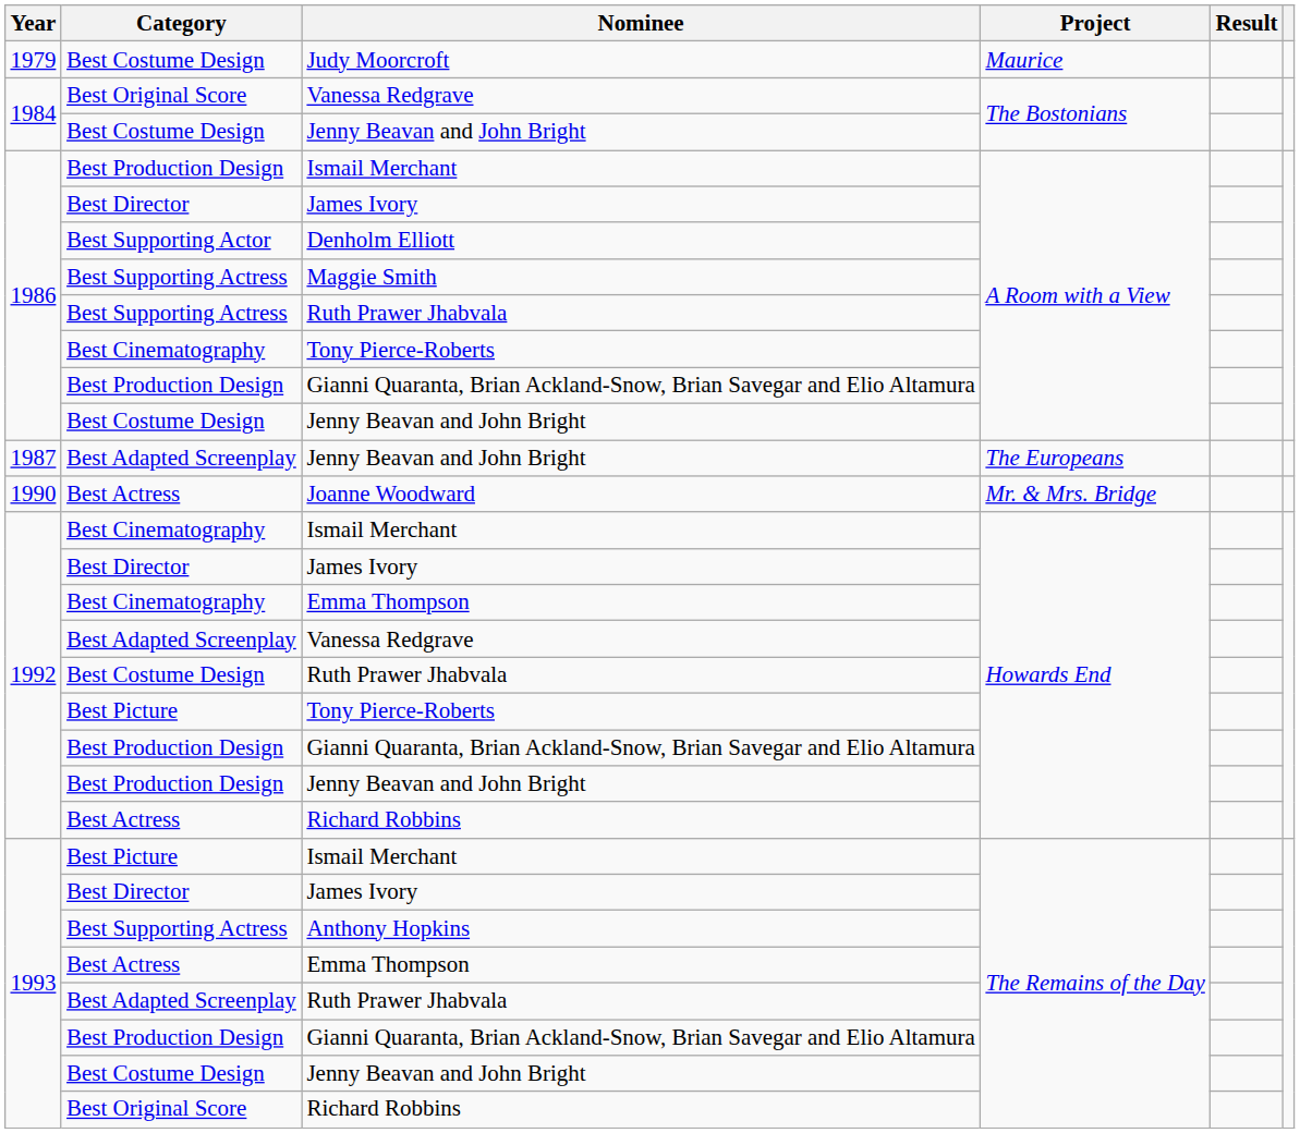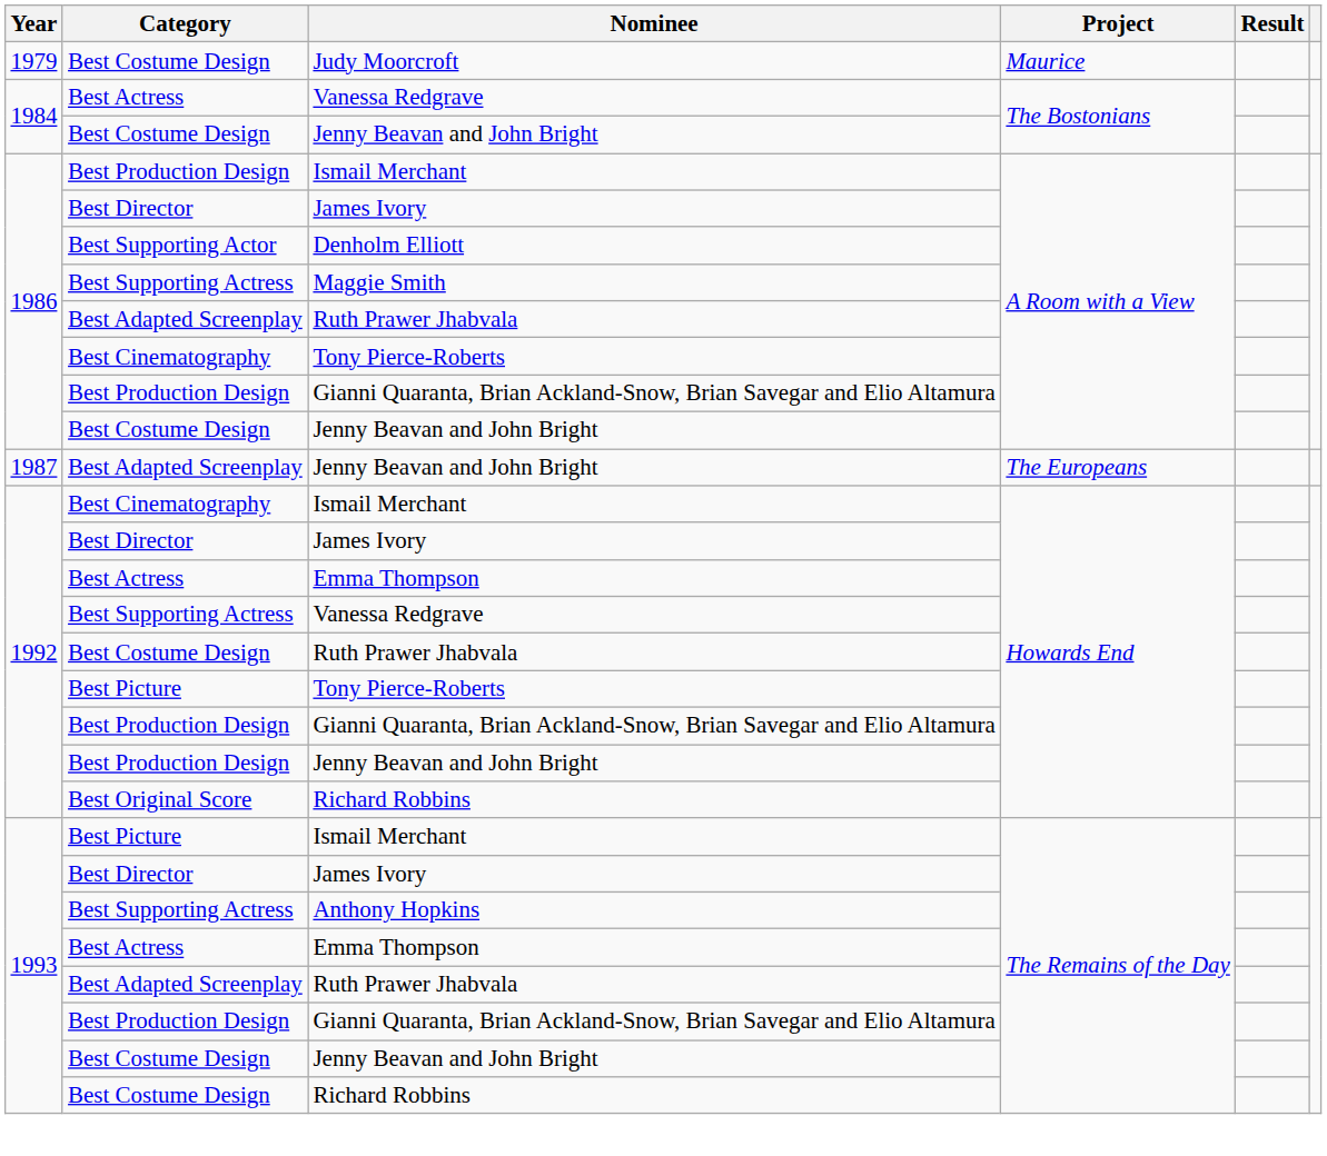 <table class="wikitable unsortable">
 <tr>
 <th>Year</th>
 <th>Category</th>
 <th>Nominee</th>
 <th>Project</th>
 <th>Result</th>
 <th></th>
 </tr>
 <tr>
 <td><a href='#'>1979</a></td>
 <td><a href='#'>Best Costume Design</a></td>
 <td><a href='#'>Judy Moorcroft</a></td>
 <td><em><a href='#'>Maurice</a></em></td>
 <td></td>
 <td></td>
 </tr>
 <tr>
 <td rowspan=2><a href='#'>1984</a></td>
-<td><a href='#'>Best Original Score</a></td>
+<td><a href='#'>Best Actress</a></td>
 <td><a href='#'>Vanessa Redgrave</a></td>
 <td rowspan=2><em><a href='#'>The Bostonians</a></em></td>
 <td></td>
 <td rowspan=2></td>
 </tr>
 <tr>
 <td><a href='#'>Best Costume Design</a></td>
 <td><a href='#'>Jenny Beavan</a> and <a href='#'>John Bright</a></td>
 <td></td>
 </tr>
 <tr>
 <td rowspan=8><a href='#'>1986</a></td>
 <td><a href='#'>Best Production Design</a></td>
 <td><a href='#'>Ismail Merchant</a></td>
 <td rowspan=8><em><a href='#'>A Room with a View</a></em></td>
 <td></td>
 <td rowspan=8></td>
 </tr>
 <tr>
 <td><a href='#'>Best Director</a></td>
 <td><a href='#'>James Ivory</a></td>
 <td></td>
 </tr>
 <tr>
 <td><a href='#'>Best Supporting Actor</a></td>
 <td><a href='#'>Denholm Elliott</a></td>
 <td></td>
 </tr>
 <tr>
 <td><a href='#'>Best Supporting Actress</a></td>
 <td><a href='#'>Maggie Smith</a></td>
 <td></td>
 </tr>
 <tr>
-<td><a href='#'>Best Supporting Actress</a></td>
+<td><a href='#'>Best Adapted Screenplay</a></td>
 <td><a href='#'>Ruth Prawer Jhabvala</a></td>
 <td></td>
 </tr>
 <tr>
 <td><a href='#'>Best Cinematography</a></td>
 <td><a href='#'>Tony Pierce-Roberts</a></td>
 <td></td>
 </tr>
 <tr>
 <td><a href='#'>Best Production Design</a></td>
 <td>Gianni Quaranta, Brian Ackland-Snow, Brian Savegar and Elio Altamura</td>
 <td></td>
 </tr>
 <tr>
 <td><a href='#'>Best Costume Design</a></td>
 <td>Jenny Beavan and John Bright</td>
 <td></td>
 </tr>
 <tr>
 <td><a href='#'>1987</a></td>
 <td><a href='#'>Best Adapted Screenplay</a></td>
 <td>Jenny Beavan and John Bright</td>
 <td><em><a href='#'>The Europeans</a></em></td>
 <td></td>
 <td></td>
 </tr>
 <tr>
-<td><a href='#'>1990</a></td>
-<td><a href='#'>Best Actress</a></td>
-<td><a href='#'>Joanne Woodward</a></td>
-<td><em><a href='#'>Mr. & Mrs. Bridge</a></em></td>
-<td></td>
-<td></td>
-</tr>
-<tr>
 <td rowspan=9><a href='#'>1992</a></td>
 <td><a href='#'>Best Cinematography</a></td>
 <td>Ismail Merchant</td>
 <td rowspan=9><em><a href='#'>Howards End</a></em></td>
 <td></td>
 <td rowspan=9></td>
 </tr>
 <tr>
 <td><a href='#'>Best Director</a></td>
 <td>James Ivory</td>
 <td></td>
 </tr>
 <tr>
-<td><a href='#'>Best Cinematography</a></td>
+<td><a href='#'>Best Actress</a></td>
 <td><a href='#'>Emma Thompson</a></td>
 <td></td>
 </tr>
 <tr>
-<td><a href='#'>Best Adapted Screenplay</a></td>
+<td><a href='#'>Best Supporting Actress</a></td>
 <td>Vanessa Redgrave</td>
 <td></td>
 </tr>
 <tr>
 <td><a href='#'>Best Costume Design</a></td>
 <td>Ruth Prawer Jhabvala</td>
 <td></td>
 </tr>
 <tr>
 <td><a href='#'>Best Picture</a></td>
 <td><a href='#'>Tony Pierce-Roberts</a></td>
 <td></td>
 </tr>
 <tr>
 <td><a href='#'>Best Production Design</a></td>
 <td>Gianni Quaranta, Brian Ackland-Snow, Brian Savegar and Elio Altamura</td>
 <td></td>
 </tr>
 <tr>
 <td><a href='#'>Best Production Design</a></td>
 <td>Jenny Beavan and John Bright</td>
 <td></td>
 </tr>
 <tr>
-<td><a href='#'>Best Actress</a></td>
+<td><a href='#'>Best Original Score</a></td>
 <td><a href='#'>Richard Robbins</a></td>
 <td></td>
 </tr>
 <tr>
 <td rowspan=8><a href='#'>1993</a></td>
 <td><a href='#'>Best Picture</a></td>
 <td>Ismail Merchant</td>
 <td rowspan=8><em><a href='#'>The Remains of the Day</a></em></td>
 <td></td>
 <td rowspan=8></td>
 </tr>
 <tr>
 <td><a href='#'>Best Director</a></td>
 <td>James Ivory</td>
 <td></td>
 </tr>
 <tr>
 <td><a href='#'>Best Supporting Actress</a></td>
 <td><a href='#'>Anthony Hopkins</a></td>
 <td></td>
 </tr>
 <tr>
 <td><a href='#'>Best Actress</a></td>
 <td>Emma Thompson</td>
 <td></td>
 </tr>
 <tr>
 <td><a href='#'>Best Adapted Screenplay</a></td>
 <td>Ruth Prawer Jhabvala</td>
 <td></td>
 </tr>
 <tr>
 <td><a href='#'>Best Production Design</a></td>
 <td>Gianni Quaranta, Brian Ackland-Snow, Brian Savegar and Elio Altamura</td>
 <td></td>
 </tr>
 <tr>
 <td><a href='#'>Best Costume Design</a></td>
 <td>Jenny Beavan and John Bright</td>
 <td></td>
 </tr>
 <tr>
-<td><a href='#'>Best Original Score</a></td>
+<td><a href='#'>Best Costume Design</a></td>
 <td>Richard Robbins</td>
 <td></td>
 </tr>
 </table>
